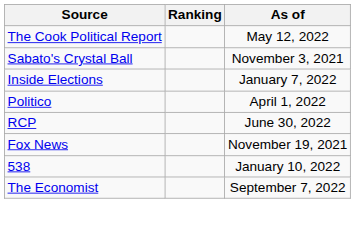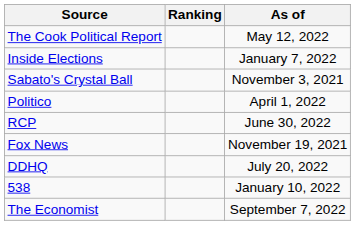 <table class="wikitable" style="text-align:center">
 <tr>
 <th>Source</th>
 <th>Ranking</th>
 <th>As of</th>
 </tr>
 <tr>
 <td align=left><a href='#'>The Cook Political Report</a></td>
 <td></td>
 <td>May 12, 2022</td>
 </tr>
 <tr>
+<td align=left><a href='#'>Inside Elections</a></td>
+<td></td>
+<td>January 7, 2022</td>
+</tr>
+<tr>
 <td align=left><a href='#'>Sabato's Crystal Ball</a></td>
 <td></td>
 <td>November 3, 2021</td>
-</tr>
-<tr>
-<td align=left><a href='#'>Inside Elections</a></td>
-<td></td>
-<td>January 7, 2022</td>
 </tr>
 <tr>
 <td align="left"><a href='#'>Politico</a></td>
 <td></td>
 <td>April 1, 2022</td>
 </tr>
 <tr>
 <td align="left"><a href='#'>RCP</a></td>
 <td></td>
 <td>June 30, 2022</td>
 </tr>
 <tr>
 <td align=left><a href='#'>Fox News</a></td>
 <td></td>
 <td>November 19, 2021</td>
 </tr>
 <tr>
+<td align="left"><a href='#'>DDHQ</a></td>
+<td></td>
+<td>July 20, 2022</td>
+</tr>
+<tr>
 <td align="left"><a href='#'>538</a></td>
 <td></td>
 <td>January 10, 2022</td>
 </tr>
 <tr>
 <td align="left"><a href='#'>The Economist</a></td>
 <td></td>
 <td>September 7, 2022</td>
 </tr>
 </table>
